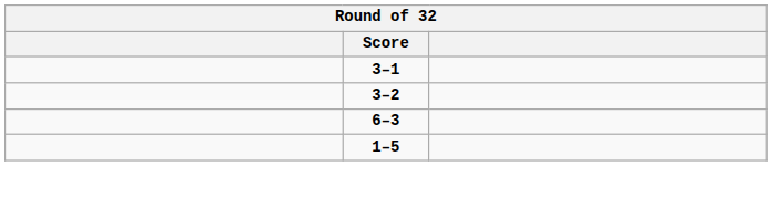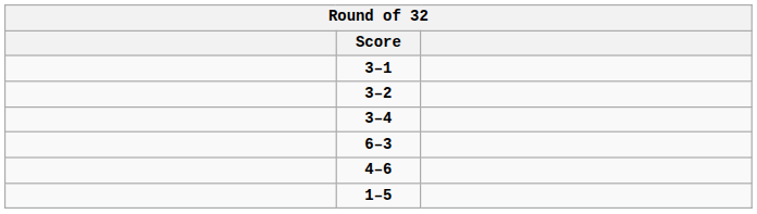 <table class="wikitable" style="text-align: center; font-size:90% ">
 <tr>
 <th colspan=3>Round of 32</th>
 </tr>
 <tr>
 <th align="right" width="250"></th>
 <th width="60">Score</th>
 <th align="left" width="250"></th>
 </tr>
 <tr>
 <td align=left><strong></strong></td>
 <td align=center><strong>3–1</strong></td>
 <td align=left></td>
 </tr>
 <tr>
 <td align=left><strong></strong></td>
 <td align=center><strong>3–2</strong></td>
 <td align=left></td>
 </tr>
 <tr>
+<td align=left></td>
+<td align=center><strong>3–4</strong></td>
+<td align=left><strong></strong></td>
+</tr>
+<tr>
 <td align=left><strong></strong></td>
 <td align=center><strong>6–3</strong></td>
 <td align=left></td>
+</tr>
+<tr>
+<td align=left></td>
+<td align=center><strong>4–6</strong></td>
+<td align=left><strong></strong></td>
 </tr>
 <tr>
 <td align=left></td>
 <td align=center><strong>1–5</strong></td>
 <td align=left><strong></strong></td>
 </tr>
 </table>
